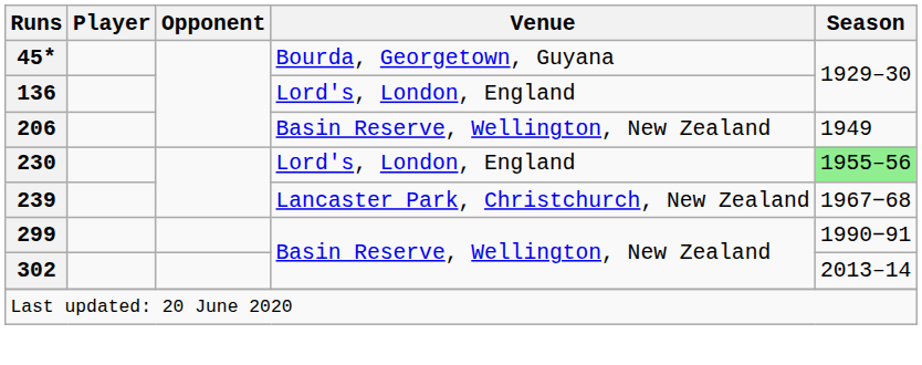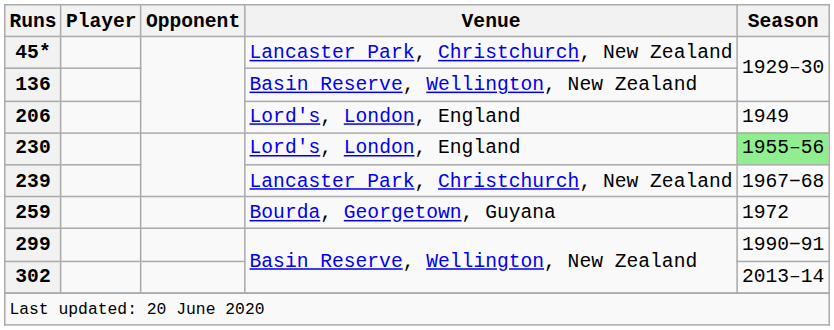 <table class="wikitable plainrowheaders sortable">
 <tr>
 <th scope=col>Runs</th>
 <th scope=col>Player</th>
 <th scope=col>Opponent</th>
 <th scope=col>Venue</th>
 <th scope=col>Season</th>
 </tr>
 <tr>
 <th>45*</th>
 <td></td>
 <td rowspan=3></td>
-<td><a href='#'>Bourda</a>, <a href='#'>Georgetown</a>, Guyana</td>
+<td><a href='#'>Lancaster Park</a>, <a href='#'>Christchurch</a>, New Zealand</td>
 <td rowspan=2>1929–30</td>
 </tr>
 <tr>
 <th>136</th>
 <td></td>
-<td><a href='#'>Lord's</a>, <a href='#'>London</a>, England</td>
+<td><a href='#'>Basin Reserve</a>, <a href='#'>Wellington</a>, New Zealand</td>
 </tr>
 <tr>
 <th>206</th>
 <td></td>
-<td><a href='#'>Basin Reserve</a>, <a href='#'>Wellington</a>, New Zealand</td>
+<td><a href='#'>Lord's</a>, <a href='#'>London</a>, England</td>
 <td>1949</td>
 </tr>
 <tr>
 <th>230</th>
 <td></td>
 <td rowspan=2></td>
 <td><a href='#'>Lord's</a>, <a href='#'>London</a>, England</td>
 <td style="background: lightgreen;">1955–56</td>
 </tr>
 <tr>
 <th>239</th>
 <td></td>
 <td><a href='#'>Lancaster Park</a>, <a href='#'>Christchurch</a>, New Zealand</td>
 <td>1967−68</td>
+</tr>
+<tr>
+<th>259</th>
+<td></td>
+<td></td>
+<td><a href='#'>Bourda</a>, <a href='#'>Georgetown</a>, Guyana</td>
+<td>1972</td>
 </tr>
 <tr>
 <th>299</th>
 <td></td>
 <td></td>
 <td rowspan=2><a href='#'>Basin Reserve</a>, <a href='#'>Wellington</a>, New Zealand</td>
 <td>1990−91</td>
 </tr>
 <tr>
 <th>302</th>
 <td></td>
 <td></td>
 <td>2013–14</td>
 </tr>
 <tr>
 </tr>
 <tr class=sortbottom>
 <td colspan=5><small>Last updated: 20 June 2020</small></td>
 </tr>
 </table>
